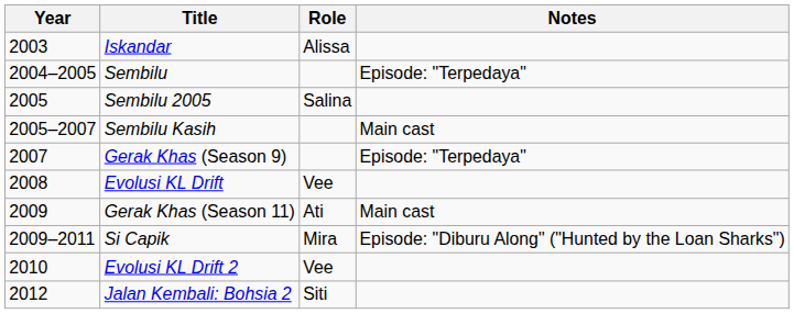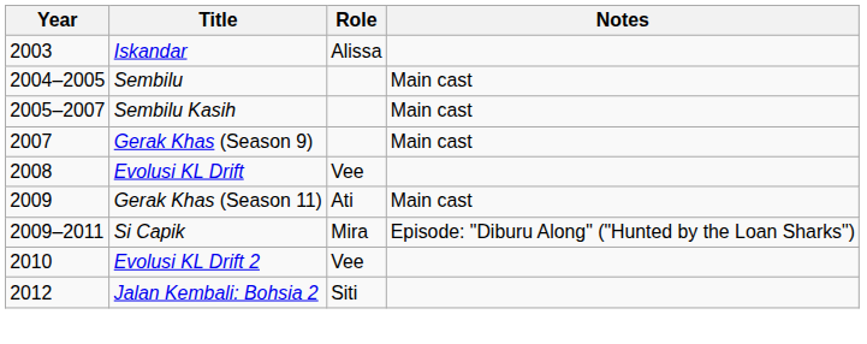 <table class="wikitable">
 <tr>
 <th>Year</th>
 <th>Title</th>
 <th>Role</th>
 <th>Notes</th>
 </tr>
 <tr>
 <td>2003</td>
 <td><em><a href='#'>Iskandar</a></em></td>
 <td>Alissa</td>
 <td></td>
 </tr>
 <tr>
 <td>2004–2005</td>
 <td><em>Sembilu</em></td>
 <td></td>
-<td>Episode: "Terpedaya"</td>
-</tr>
-<tr>
-<td>2005</td>
-<td><em>Sembilu 2005</em></td>
-<td>Salina</td>
-<td></td>
+<td>Main cast</td>
 </tr>
 <tr>
 <td>2005–2007</td>
 <td><em>Sembilu Kasih</em></td>
 <td></td>
 <td>Main cast</td>
 </tr>
 <tr>
 <td>2007</td>
 <td><em><a href='#'>Gerak Khas</a></em> (Season 9)</td>
 <td></td>
-<td>Episode: "Terpedaya"</td>
+<td>Main cast</td>
 </tr>
 <tr>
 <td>2008</td>
 <td><em><a href='#'>Evolusi KL Drift</a></em></td>
 <td>Vee</td>
 <td></td>
 </tr>
 <tr>
 <td>2009</td>
 <td><em>Gerak Khas</em> (Season 11)</td>
 <td>Ati</td>
 <td>Main cast</td>
 </tr>
 <tr>
 <td>2009–2011</td>
 <td><em>Si Capik</em></td>
 <td>Mira</td>
 <td>Episode: "Diburu Along" ("Hunted by the Loan Sharks")</td>
 </tr>
 <tr>
 <td>2010</td>
 <td><em><a href='#'>Evolusi KL Drift 2</a></em></td>
 <td>Vee</td>
 <td></td>
 </tr>
 <tr>
 <td>2012</td>
 <td><em><a href='#'>Jalan Kembali: Bohsia 2</a> </em></td>
 <td>Siti</td>
 <td></td>
 </tr>
 </table>
